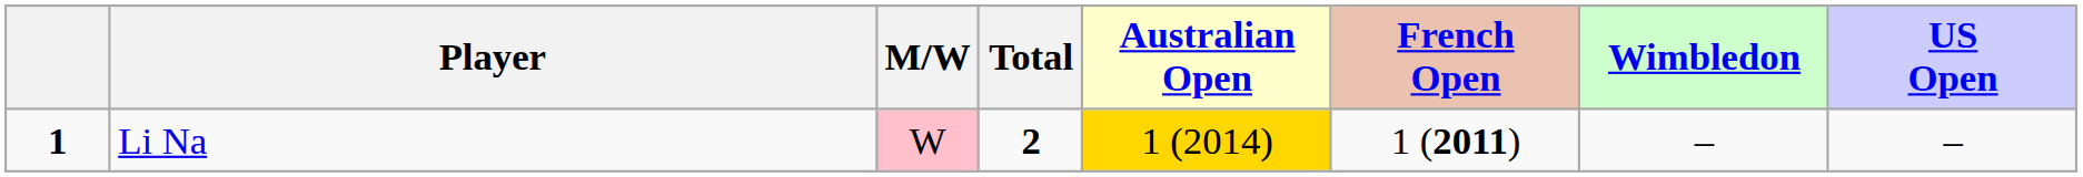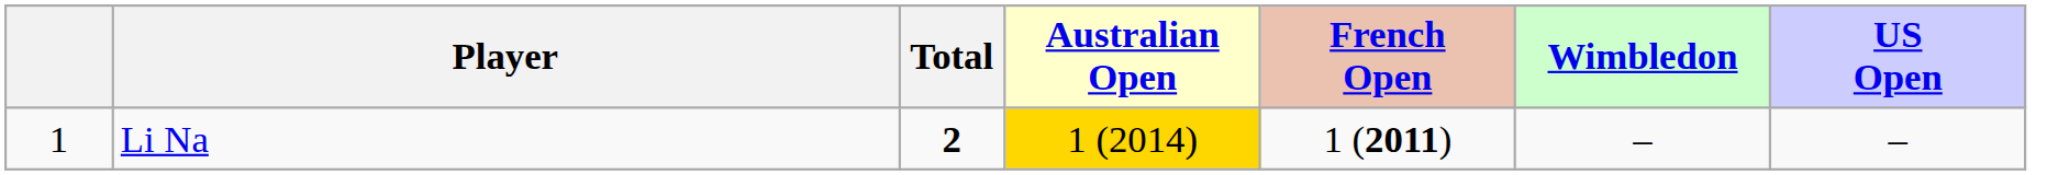 <table class="wikitable mw-datatable sortable" style="text-align:center;">
 <tr>
 <th data-sort-type="number" width="5%"></th>
 <th width="37%">Player</th>
-<th width="5%">M/W</th>
 <th data-sort-type="number" width="5%">Total</th>
 <th style="background-color:#FFFFCC;" width="12%" data-sort-type="number"><a href='#'>Australian<br> Open</a></th>
 <th style="background-color:#EBC2AF;" width="12%" data-sort-type="number"><a href='#'>French<br> Open</a></th>
 <th style="background-color:#CCFFCC;" width="12%" data-sort-type="number"><a href='#'>Wimbledon</a></th>
 <th style="background-color:#CCCCFF;" width="12%" data-sort-type="number"><a href='#'>US<br> Open</a></th>
 </tr>
 <tr>
-<td><strong>1</strong></td>
+<td>1</td>
 <td style="text-align:left"><a href='#'>Li Na</a></td>
-<td style="background-color:pink;">W</td>
 <td><strong>2</strong></td>
 <td style="background: gold;">1 (2014)</td>
 <td>1 (<strong>2011</strong>)</td>
 <td>–</td>
 <td>–</td>
 </tr>
 </table>
